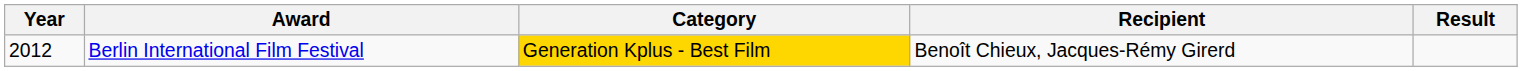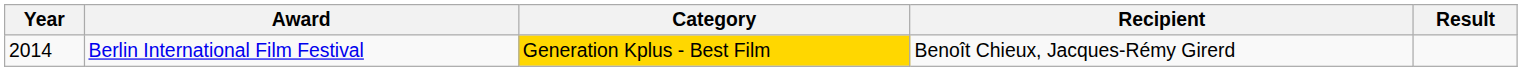 <table class="wikitable" style="width:99%;">
 <tr>
 <th>Year</th>
 <th>Award</th>
 <th>Category</th>
 <th>Recipient</th>
 <th>Result</th>
 </tr>
 <tr>
-<td>2012</td>
+<td>2014</td>
 <td><a href='#'>Berlin International Film Festival</a></td>
 <td style="background: gold;">Generation Kplus - Best Film</td>
 <td>Benoît Chieux, Jacques-Rémy Girerd</td>
 <td></td>
 </tr>
 </table>
